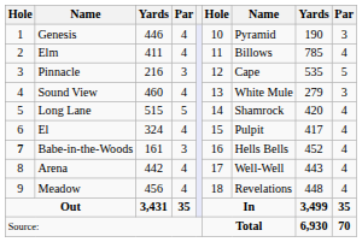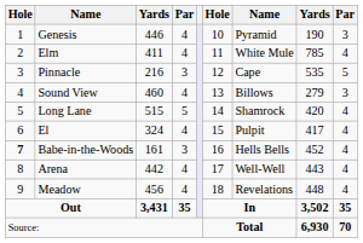 <table class=wikitable>
 <tr>
 <th>Hole</th>
 <th>Name</th>
 <th>Yards</th>
 <th>Par</th>
 <th></th>
 <th>Hole</th>
 <th>Name</th>
 <th>Yards</th>
 <th>Par</th>
 </tr>
 <tr>
 <td align=center>1</td>
 <td>Genesis</td>
 <td align=center>446</td>
 <td align=center>4</td>
 <td rowspan=10 style="background:#E6E8FA;"></td>
 <td align=center>10</td>
 <td>Pyramid</td>
 <td align=center>190</td>
 <td align=center>3</td>
 </tr>
 <tr>
 <td align=center>2</td>
 <td>Elm</td>
 <td align=center>411</td>
 <td align=center>4</td>
 <td align=center>11</td>
-<td>Billows</td>
+<td>White Mule</td>
 <td align=center>785</td>
 <td align=center>4</td>
 </tr>
 <tr>
 <td align=center>3</td>
 <td>Pinnacle</td>
 <td align=center>216</td>
 <td align=center>3</td>
 <td align=center>12</td>
 <td>Cape</td>
 <td align=center>535</td>
 <td align=center>5</td>
 </tr>
 <tr>
 <td align=center>4</td>
 <td>Sound View</td>
 <td align=center>460</td>
 <td align=center>4</td>
 <td align=center>13</td>
-<td>White Mule</td>
+<td>Billows</td>
 <td align=center>279</td>
 <td align=center>3</td>
 </tr>
 <tr>
 <td align=center>5</td>
 <td>Long Lane</td>
 <td align=center>515</td>
 <td align=center>5</td>
 <td align=center>14</td>
 <td>Shamrock</td>
 <td align=center>420</td>
 <td align=center>4</td>
 </tr>
 <tr>
 <td align=center>6</td>
 <td>El</td>
 <td align=center>324</td>
 <td align=center>4</td>
 <td align=center>15</td>
 <td>Pulpit</td>
 <td align=center>417</td>
 <td align=center>4</td>
 </tr>
 <tr>
 <td align=center><strong>7</strong></td>
 <td>Babe-in-the-Woods</td>
 <td align=center>161</td>
 <td align=center>3</td>
 <td align=center>16</td>
 <td>Hells Bells</td>
 <td align=center>452</td>
 <td align=center>4</td>
 </tr>
 <tr>
 <td align=center>8</td>
 <td>Arena</td>
 <td align=center>442</td>
 <td align=center>4</td>
 <td align=center>17</td>
 <td>Well-Well</td>
 <td align=center>443</td>
 <td align=center>4</td>
 </tr>
 <tr>
 <td align=center>9</td>
 <td>Meadow</td>
 <td align=center>456</td>
 <td align=center>4</td>
 <td align=center>18</td>
 <td>Revelations</td>
 <td align=center>448</td>
 <td align=center>4</td>
 </tr>
 <tr>
 <td colspan=2 align=center><strong>Out</strong></td>
 <td align=center><strong>3,431</strong></td>
 <td align=center><strong>35</strong></td>
 <td colspan=2 align=center><strong>In</strong></td>
-<td align=center><strong>3,499</strong></td>
+<td align=center><strong>3,502</strong></td>
 <td align=center><strong>35</strong></td>
 </tr>
 <tr>
 <td colspan=5><small>Source:</small></td>
 <td colspan=2 align=center><strong>Total</strong></td>
 <td align=center><strong>6,930</strong></td>
 <td align=center><strong>70</strong></td>
 </tr>
 </table>
